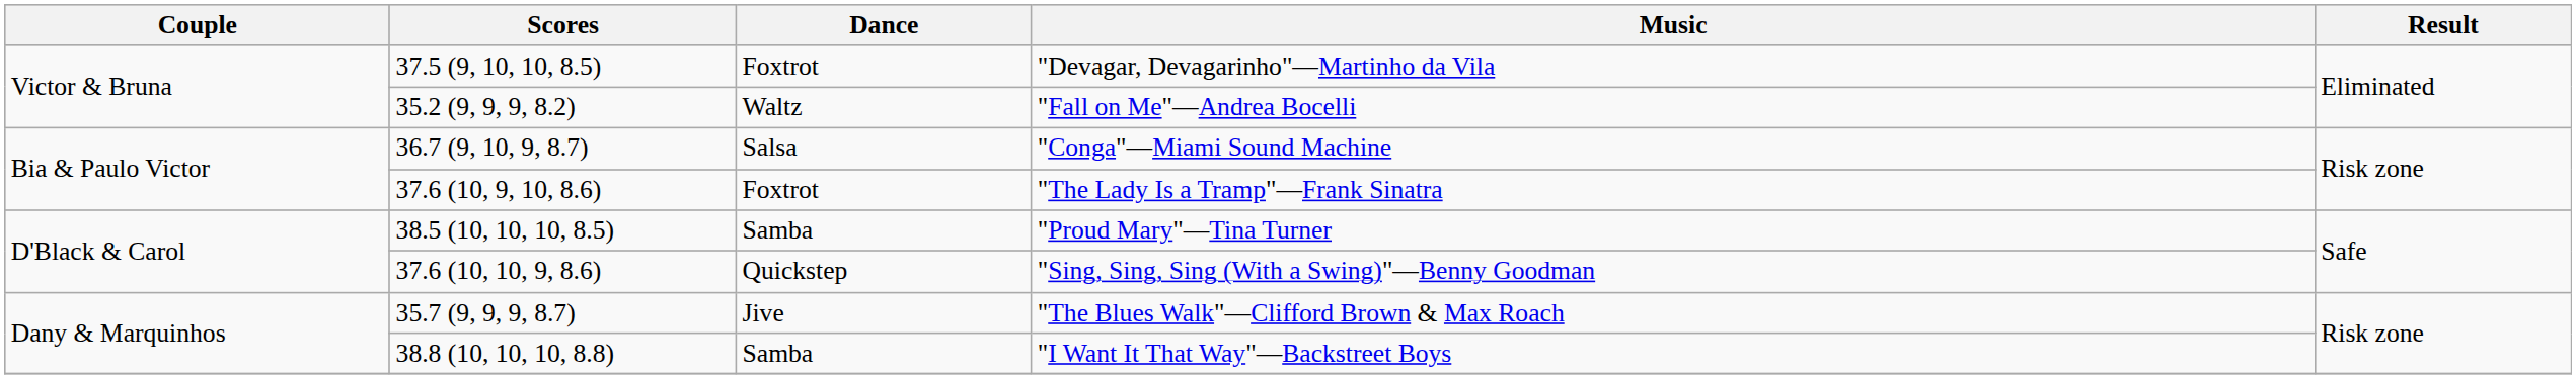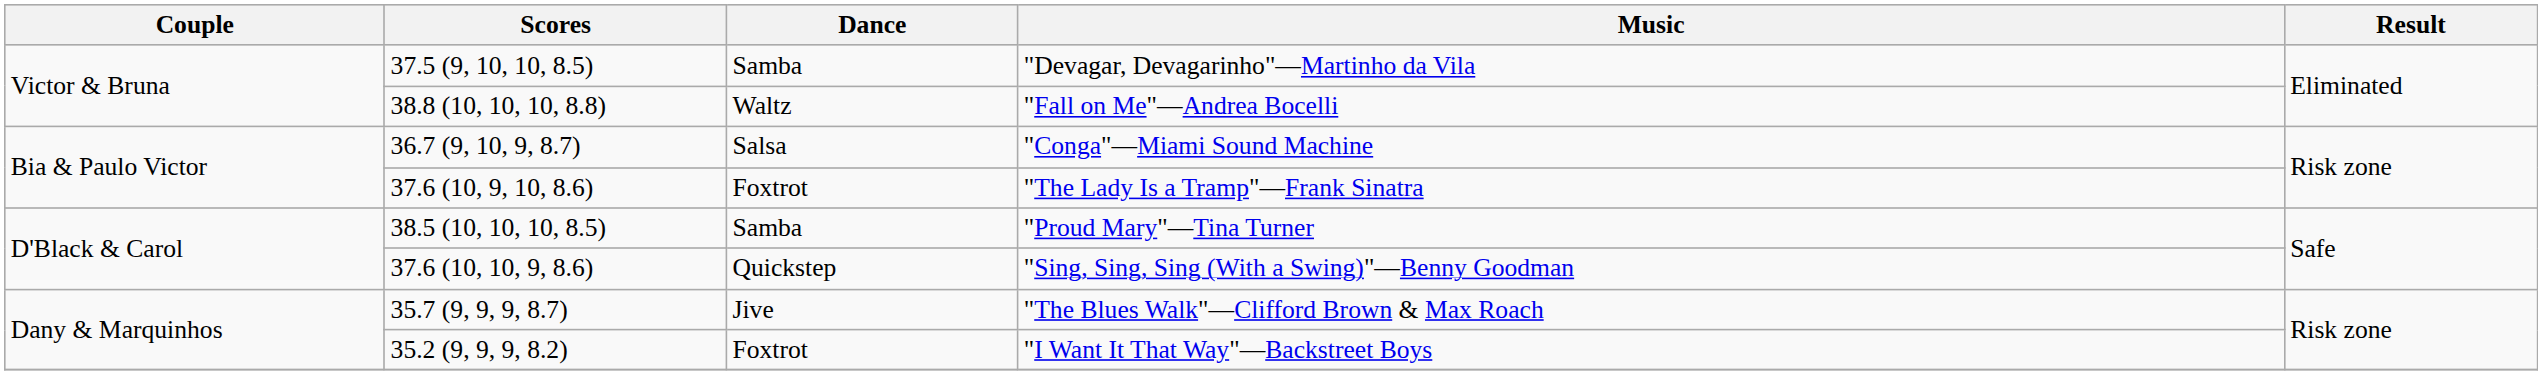 <table class="wikitable sortable" style="width:100%;">
 <tr>
 <th width="15.0%">Couple</th>
 <th width="13.5%">Scores</th>
 <th width="11.5%">Dance</th>
 <th width="50.0%">Music</th>
 <th width="10.0%">Result</th>
 </tr>
 <tr>
 <td rowspan=2>Victor & Bruna</td>
 <td>37.5 (9, 10, 10, 8.5)</td>
-<td>Foxtrot</td>
+<td>Samba</td>
 <td>"Devagar, Devagarinho"—<a href='#'>Martinho da Vila</a></td>
 <td rowspan=2>Eliminated</td>
 </tr>
 <tr>
-<td>35.2 (9, 9, 9, 8.2)</td>
+<td>38.8 (10, 10, 10, 8.8)</td>
 <td>Waltz</td>
 <td>"<a href='#'>Fall on Me</a>"—<a href='#'>Andrea Bocelli</a></td>
 </tr>
 <tr>
 <td rowspan=2>Bia & Paulo Victor</td>
 <td>36.7 (9, 10, 9, 8.7)</td>
 <td>Salsa</td>
 <td>"<a href='#'>Conga</a>"—<a href='#'>Miami Sound Machine</a></td>
 <td rowspan=2>Risk zone</td>
 </tr>
 <tr>
 <td>37.6 (10, 9, 10, 8.6)</td>
 <td>Foxtrot</td>
 <td>"<a href='#'>The Lady Is a Tramp</a>"—<a href='#'>Frank Sinatra</a></td>
 </tr>
 <tr>
 <td rowspan=2>D'Black & Carol</td>
 <td>38.5 (10, 10, 10, 8.5)</td>
 <td>Samba</td>
 <td>"<a href='#'>Proud Mary</a>"—<a href='#'>Tina Turner</a></td>
 <td rowspan=2>Safe</td>
 </tr>
 <tr>
 <td>37.6 (10, 10, 9, 8.6)</td>
 <td>Quickstep</td>
 <td>"<a href='#'>Sing, Sing, Sing (With a Swing)</a>"—<a href='#'>Benny Goodman</a></td>
 </tr>
 <tr>
 <td rowspan=2>Dany & Marquinhos</td>
 <td>35.7 (9, 9, 9, 8.7)</td>
 <td>Jive</td>
 <td>"<a href='#'>The Blues Walk</a>"—<a href='#'>Clifford Brown</a> & <a href='#'>Max Roach</a></td>
 <td rowspan=2>Risk zone</td>
 </tr>
 <tr>
-<td>38.8 (10, 10, 10, 8.8)</td>
-<td>Samba</td>
+<td>35.2 (9, 9, 9, 8.2)</td>
+<td>Foxtrot</td>
 <td>"<a href='#'>I Want It That Way</a>"—<a href='#'>Backstreet Boys</a></td>
 </tr>
 <tr>
 </tr>
 </table>
